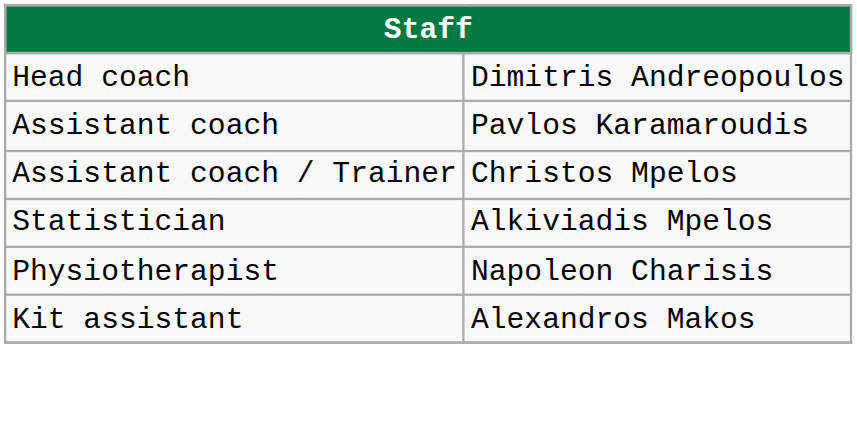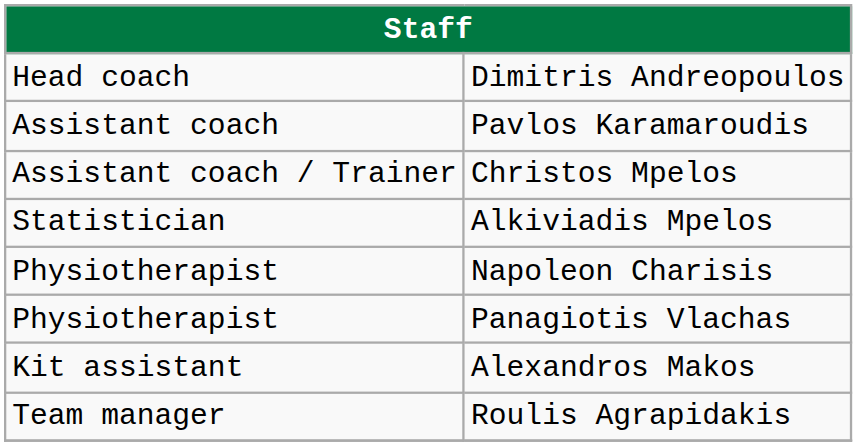 <table class=wikitable bgcolor="white" cellpadding="3" cellspacing="0" border="1" style="font-size: 100%; border-collapse: collapse;">
 <tr>
 <th colspan="2" style="margin:0.7em;color:white;text-align:center;background:#007942">Staff</th>
 </tr>
 <tr>
 <td align="left">Head coach</td>
 <td align="left"> Dimitris Andreopoulos</td>
 </tr>
 <tr>
 <td align="left">Assistant coach</td>
 <td align="left"> Pavlos Karamaroudis</td>
 </tr>
 <tr>
 <td align="left">Assistant coach / Trainer</td>
 <td align="left"> Christos Mpelos</td>
 </tr>
 <tr>
 <td align="left">Statistician</td>
 <td align="left"> Alkiviadis Mpelos</td>
 </tr>
 <tr>
 <td align="left">Physiotherapist</td>
 <td align="left"> Napoleon Charisis</td>
 </tr>
 <tr>
+<td align="left">Physiotherapist</td>
+<td align="left"> Panagiotis Vlachas</td>
+</tr>
+<tr>
 <td align="left">Kit assistant</td>
 <td align="left"> Alexandros Makos</td>
 </tr>
 <tr>
+<td align="left">Team manager</td>
+<td align="left"> Roulis Agrapidakis</td>
+</tr>
+<tr>
 </tr>
 </table>
